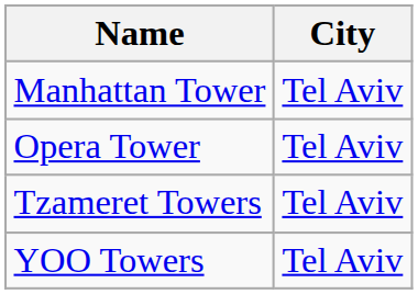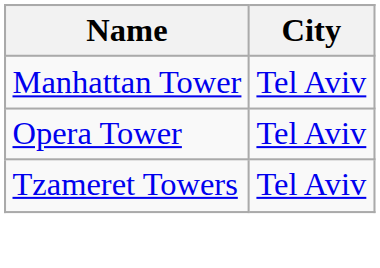 <table class="wikitable">
 <tr>
 <th>Name</th>
 <th>City</th>
 </tr>
 <tr>
 <td><a href='#'>Manhattan Tower</a></td>
 <td><a href='#'>Tel Aviv</a></td>
 </tr>
 <tr>
 <td><a href='#'>Opera Tower</a></td>
 <td><a href='#'>Tel Aviv</a></td>
 </tr>
 <tr>
 <td><a href='#'>Tzameret Towers</a></td>
 <td><a href='#'>Tel Aviv</a></td>
 </tr>
-<tr>
-<td><a href='#'>YOO Towers</a></td>
-<td><a href='#'>Tel Aviv</a></td>
-</tr>
 </table>
